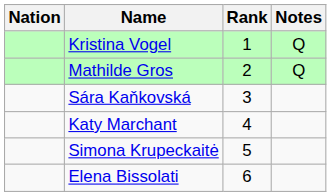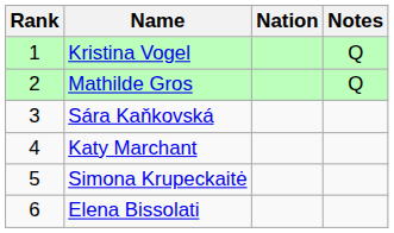 <table class="wikitable sortable" style="text-align:center">
 <tr>
+<th>Rank</th>
+<th>Name</th>
 <th>Nation</th>
-<th>Name</th>
-<th>Rank</th>
 <th>Notes</th>
 </tr>
 <tr bgcolor=bbffbb>
+<td>1</td>
+<td align=left><a href='#'>Kristina Vogel</a></td>
 <td align=left></td>
-<td align=left><a href='#'>Kristina Vogel</a></td>
-<td>1</td>
 <td>Q</td>
 </tr>
 <tr bgcolor=bbffbb>
+<td>2</td>
+<td align=left><a href='#'>Mathilde Gros</a></td>
 <td align=left></td>
-<td align=left><a href='#'>Mathilde Gros</a></td>
-<td>2</td>
 <td>Q</td>
 </tr>
 <tr>
+<td>3</td>
+<td align=left><a href='#'>Sára Kaňkovská</a></td>
 <td align=left></td>
-<td align=left><a href='#'>Sára Kaňkovská</a></td>
-<td>3</td>
 <td></td>
 </tr>
 <tr>
+<td>4</td>
+<td align=left><a href='#'>Katy Marchant</a></td>
 <td align=left></td>
-<td align=left><a href='#'>Katy Marchant</a></td>
-<td>4</td>
 <td></td>
 </tr>
 <tr>
+<td>5</td>
+<td align=left><a href='#'>Simona Krupeckaitė</a></td>
 <td align=left></td>
-<td align=left><a href='#'>Simona Krupeckaitė</a></td>
-<td>5</td>
 <td></td>
 </tr>
 <tr>
+<td>6</td>
+<td align=left><a href='#'>Elena Bissolati</a></td>
 <td align=left></td>
-<td align=left><a href='#'>Elena Bissolati</a></td>
-<td>6</td>
 <td></td>
 </tr>
 </table>
